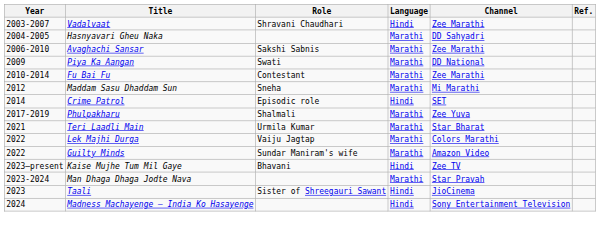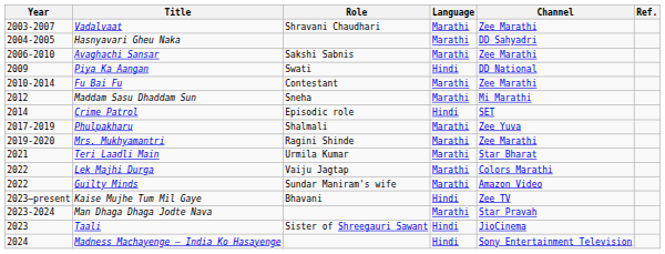 <table class="wikitable sortable">
 <tr>
 <th>Year</th>
 <th>Title</th>
 <th>Role</th>
 <th>Language</th>
 <th>Channel</th>
 <th>Ref.</th>
 </tr>
 <tr>
 <td>2003-2007</td>
 <td><em><a href='#'>Vadalvaat</a></em></td>
 <td>Shravani Chaudhari</td>
-<td><a href='#'>Hindi</a></td>
+<td><a href='#'>Marathi</a></td>
 <td><a href='#'>Zee Marathi</a></td>
 <td></td>
 </tr>
 <tr>
 <td>2004-2005</td>
 <td><em>Hasnyavari Gheu Naka</em></td>
 <td></td>
 <td><a href='#'>Marathi</a></td>
 <td><a href='#'>DD Sahyadri</a></td>
 <td></td>
 </tr>
 <tr>
 <td>2006-2010</td>
 <td><em><a href='#'>Avaghachi Sansar</a></em></td>
 <td>Sakshi Sabnis</td>
 <td><a href='#'>Marathi</a></td>
 <td><a href='#'>Zee Marathi</a></td>
 <td></td>
 </tr>
 <tr>
 <td>2009</td>
 <td><em><a href='#'>Piya Ka Aangan</a></em></td>
 <td>Swati</td>
-<td><a href='#'>Marathi</a></td>
+<td><a href='#'>Hindi</a></td>
 <td><a href='#'>DD National</a></td>
 <td></td>
 </tr>
 <tr>
 <td>2010-2014</td>
 <td><em><a href='#'>Fu Bai Fu</a></em></td>
 <td>Contestant</td>
 <td><a href='#'>Marathi</a></td>
 <td><a href='#'>Zee Marathi</a></td>
 <td></td>
 </tr>
 <tr>
 <td>2012</td>
 <td><em>Maddam Sasu Dhaddam Sun</em></td>
 <td>Sneha</td>
 <td><a href='#'>Marathi</a></td>
 <td><a href='#'>Mi Marathi</a></td>
 <td></td>
 </tr>
 <tr>
 <td>2014</td>
 <td><em><a href='#'>Crime Patrol</a></em></td>
 <td>Episodic role</td>
 <td><a href='#'>Hindi</a></td>
 <td><a href='#'>SET</a></td>
 <td></td>
 </tr>
 <tr>
 <td>2017-2019</td>
 <td><em><a href='#'>Phulpakharu</a></em></td>
 <td>Shalmali</td>
 <td><a href='#'>Marathi</a></td>
 <td><a href='#'>Zee Yuva</a></td>
+<td></td>
+</tr>
+<tr>
+<td>2019-2020</td>
+<td><em><a href='#'>Mrs. Mukhyamantri</a></em></td>
+<td>Ragini Shinde</td>
+<td><a href='#'>Marathi</a></td>
+<td><a href='#'>Zee Marathi</a></td>
 <td></td>
 </tr>
 <tr>
 <td>2021</td>
 <td><em><a href='#'>Teri Laadli Main</a></em></td>
 <td>Urmila Kumar</td>
 <td><a href='#'>Marathi</a></td>
 <td><a href='#'>Star Bharat</a></td>
 <td></td>
 </tr>
 <tr>
 <td>2022</td>
 <td><em><a href='#'>Lek Majhi Durga</a></em></td>
 <td>Vaiju Jagtap</td>
 <td><a href='#'>Marathi</a></td>
 <td><a href='#'>Colors Marathi</a></td>
 <td></td>
 </tr>
 <tr>
 <td>2022</td>
 <td><em><a href='#'>Guilty Minds</a></em></td>
 <td>Sundar Maniram's wife</td>
 <td><a href='#'>Marathi</a></td>
 <td><a href='#'>Amazon Video</a></td>
 <td></td>
 </tr>
 <tr>
 <td>2023–present</td>
 <td><em>Kaise Mujhe Tum Mil Gaye</em></td>
 <td>Bhavani</td>
 <td><a href='#'>Hindi</a></td>
 <td><a href='#'>Zee TV</a></td>
 <td></td>
 </tr>
 <tr>
 <td>2023-2024</td>
 <td><em>Man Dhaga Dhaga Jodte Nava</em></td>
 <td></td>
 <td><a href='#'>Marathi</a></td>
 <td><a href='#'>Star Pravah</a></td>
 <td></td>
 </tr>
 <tr>
 <td>2023</td>
 <td><em><a href='#'>Taali</a></em></td>
 <td>Sister of <a href='#'>Shreegauri Sawant</a></td>
 <td><a href='#'>Hindi</a></td>
 <td><a href='#'>JioCinema</a></td>
 <td></td>
 </tr>
 <tr>
 <td>2024</td>
 <td><em><a href='#'>Madness Machayenge – India Ko Hasayenge</a></em></td>
 <td></td>
 <td><a href='#'>Hindi</a></td>
 <td><a href='#'>Sony Entertainment Television</a></td>
 <td></td>
 </tr>
 </table>
